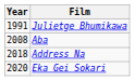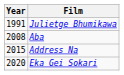 <table class="wikitable">
 <tr>
 <th>Year</th>
 <th>Film</th>
 </tr>
 <tr>
 <td>1991</td>
 <td><em><a href='#'>Julietge Bhumikawa</a></em></td>
 </tr>
 <tr>
 <td>2008</td>
 <td><em><a href='#'>Aba</a></em></td>
 </tr>
 <tr>
-<td>2018</td>
+<td>2015</td>
 <td><em><a href='#'>Address Na</a></em></td>
 </tr>
 <tr>
 <td>2020</td>
 <td><em><a href='#'>Eka Gei Sokari</a></em></td>
 </tr>
 </table>
